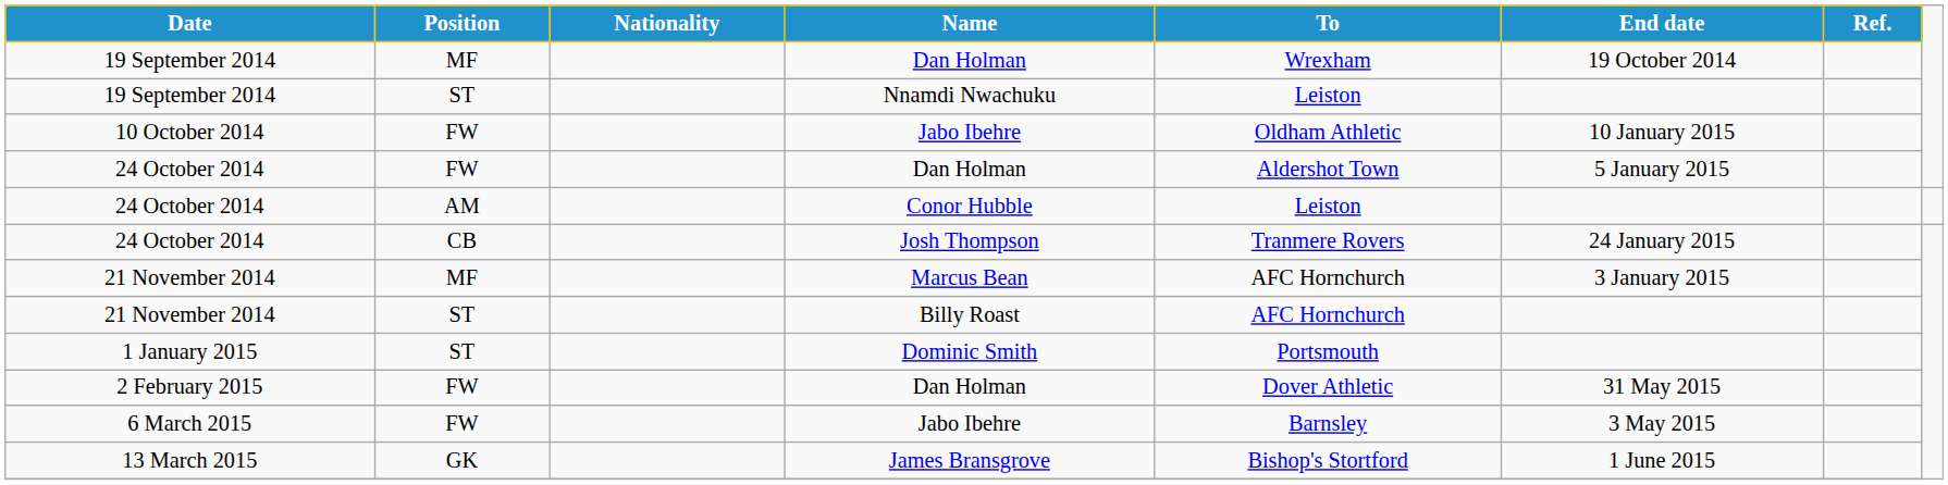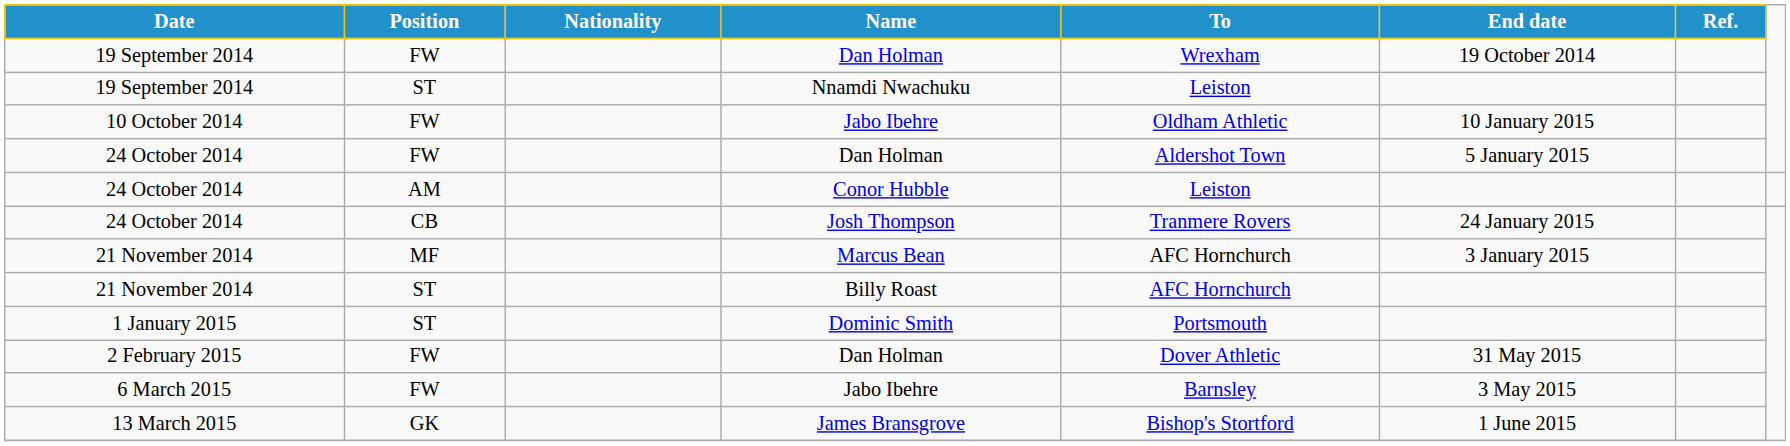 <table class="wikitable" style="text-align:center; font-size:90%; width:100%;">
 <tr>
 <th style="background:#2191CC; color:white; border:1px solid #F7C408; text-align:center;">Date</th>
 <th style="background:#2191CC; color:white; border:1px solid #F7C408; text-align:center;">Position</th>
 <th style="background:#2191CC; color:white; border:1px solid #F7C408; text-align:center;">Nationality</th>
 <th style="background:#2191CC; color:white; border:1px solid #F7C408; text-align:center;">Name</th>
 <th style="background:#2191CC; color:white; border:1px solid #F7C408; text-align:center;">To</th>
 <th style="background:#2191CC; color:white; border:1px solid #F7C408; text-align:center;">End date</th>
 <th style="background:#2191CC; color:white; border:1px solid #F7C408; text-align:center;">Ref.</th>
 </tr>
 <tr>
 <td>19 September 2014</td>
-<td>MF</td>
+<td>FW</td>
 <td></td>
 <td><a href='#'>Dan Holman</a></td>
 <td> <a href='#'>Wrexham</a></td>
 <td>19 October 2014</td>
 <td></td>
 </tr>
 <tr>
 <td>19 September 2014</td>
 <td>ST</td>
 <td></td>
 <td>Nnamdi Nwachuku</td>
 <td> <a href='#'>Leiston</a></td>
 <td></td>
 <td></td>
 </tr>
 <tr>
 <td>10 October 2014</td>
 <td>FW</td>
 <td></td>
 <td><a href='#'>Jabo Ibehre</a></td>
 <td> <a href='#'>Oldham Athletic</a></td>
 <td>10 January 2015</td>
 <td></td>
 </tr>
 <tr>
 <td>24 October 2014</td>
 <td>FW</td>
 <td></td>
 <td>Dan Holman</td>
 <td> <a href='#'>Aldershot Town</a></td>
 <td>5 January 2015</td>
 <td></td>
 </tr>
 <tr>
 <td>24 October 2014</td>
 <td>AM</td>
 <td></td>
 <td><a href='#'>Conor Hubble</a></td>
 <td> <a href='#'>Leiston</a></td>
 <td></td>
 <td></td>
 <td></td>
 </tr>
 <tr>
 <td>24 October 2014</td>
 <td>CB</td>
 <td></td>
 <td><a href='#'>Josh Thompson</a></td>
 <td> <a href='#'>Tranmere Rovers</a></td>
 <td>24 January 2015</td>
 <td></td>
 </tr>
 <tr>
 <td>21 November 2014</td>
 <td>MF</td>
 <td></td>
 <td><a href='#'>Marcus Bean</a></td>
 <td> AFC Hornchurch</td>
 <td>3 January 2015</td>
 <td></td>
 </tr>
 <tr>
 <td>21 November 2014</td>
 <td>ST</td>
 <td></td>
 <td>Billy Roast</td>
 <td> <a href='#'>AFC Hornchurch</a></td>
 <td></td>
 <td></td>
 </tr>
 <tr>
 <td>1 January 2015</td>
 <td>ST</td>
 <td></td>
 <td><a href='#'>Dominic Smith</a></td>
 <td> <a href='#'>Portsmouth</a></td>
 <td></td>
 <td></td>
 </tr>
 <tr>
 <td>2 February 2015</td>
 <td>FW</td>
 <td></td>
 <td>Dan Holman</td>
 <td> <a href='#'>Dover Athletic</a></td>
 <td>31 May 2015</td>
 <td></td>
 </tr>
 <tr>
 <td>6 March 2015</td>
 <td>FW</td>
 <td></td>
 <td>Jabo Ibehre</td>
 <td> <a href='#'>Barnsley</a></td>
 <td>3 May 2015</td>
 <td></td>
 </tr>
 <tr>
 <td>13 March 2015</td>
 <td>GK</td>
 <td></td>
 <td><a href='#'>James Bransgrove</a></td>
 <td> <a href='#'>Bishop's Stortford</a></td>
 <td>1 June 2015</td>
 <td></td>
 </tr>
 <tr>
 </tr>
 </table>
